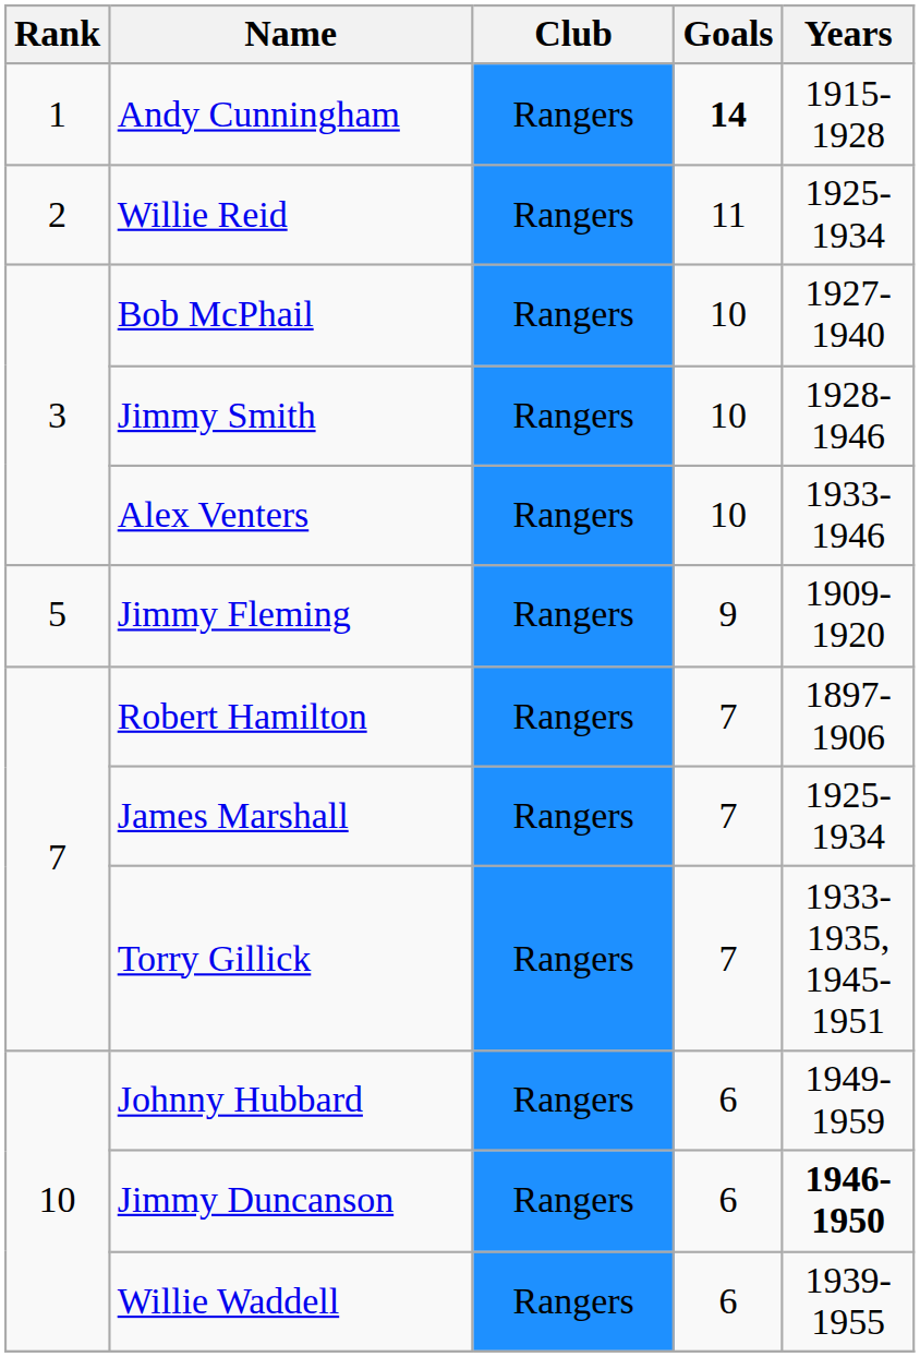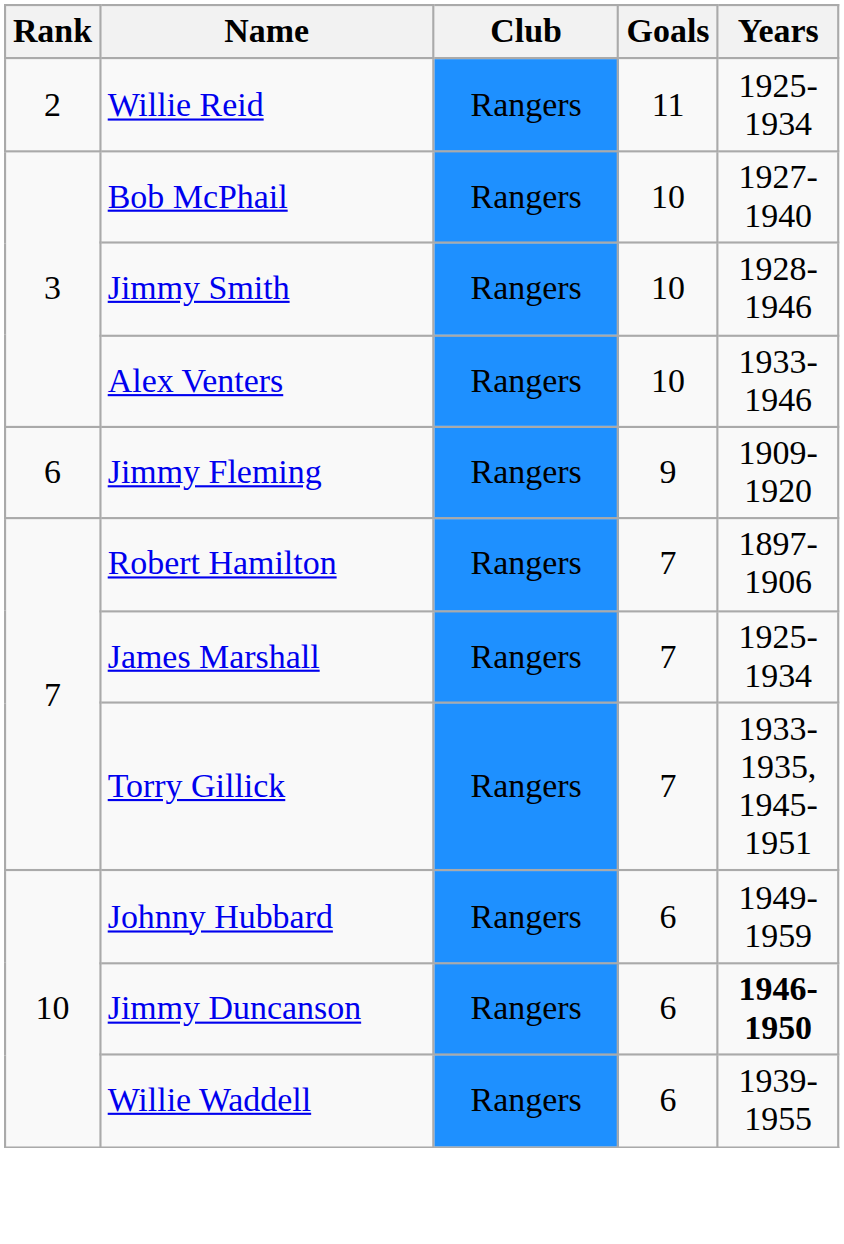 <table class="wikitable sortable" style="text-align: center; font-size:100%">
 <tr>
 <th width=10>Rank</th>
 <th width=150>Name</th>
 <th width=80>Club</th>
 <th width=20>Goals</th>
 <th width=50>Years</th>
-</tr>
-<tr>
-<td>1</td>
-<td align=left><a href='#'>Andy Cunningham</a></td>
-<td bgcolor="#1E90FF">Rangers</td>
-<td><strong>14</strong></td>
-<td>1915-1928</td>
 </tr>
 <tr>
 <td>2</td>
 <td align=left><a href='#'>Willie Reid</a></td>
 <td bgcolor="#1E90FF">Rangers</td>
 <td>11</td>
 <td>1925-1934</td>
 </tr>
 <tr>
 <td rowspan="3">3</td>
 <td align=left><a href='#'>Bob McPhail</a></td>
 <td bgcolor="#1E90FF">Rangers</td>
 <td>10</td>
 <td>1927-1940</td>
 </tr>
 <tr>
 <td align=left><a href='#'>Jimmy Smith</a></td>
 <td bgcolor="#1E90FF">Rangers</td>
 <td>10</td>
 <td>1928-1946</td>
 </tr>
 <tr>
 <td align=left><a href='#'>Alex Venters</a></td>
 <td bgcolor="#1E90FF">Rangers</td>
 <td>10</td>
 <td>1933-1946</td>
 </tr>
 <tr>
-<td>5</td>
+<td>6</td>
 <td align=left><a href='#'>Jimmy Fleming</a></td>
 <td bgcolor="#1E90FF">Rangers</td>
 <td>9</td>
 <td>1909-1920</td>
 </tr>
 <tr>
 <td rowspan="3">7</td>
 <td align=left><a href='#'>Robert Hamilton</a></td>
 <td bgcolor="#1E90FF">Rangers</td>
 <td>7</td>
 <td>1897-1906</td>
 </tr>
 <tr>
 <td align=left><a href='#'>James Marshall</a></td>
 <td bgcolor="#1E90FF">Rangers</td>
 <td>7</td>
 <td>1925-1934</td>
 </tr>
 <tr>
 <td align=left><a href='#'>Torry Gillick</a></td>
 <td bgcolor="#1E90FF">Rangers</td>
 <td>7</td>
 <td>1933-1935, 1945-1951</td>
 </tr>
 <tr>
 <td rowspan="3">10</td>
 <td align=left><a href='#'>Johnny Hubbard</a></td>
 <td bgcolor="#1E90FF">Rangers</td>
 <td>6</td>
 <td>1949-1959</td>
 </tr>
 <tr>
 <td align=left><a href='#'>Jimmy Duncanson</a></td>
 <td bgcolor="#1E90FF">Rangers</td>
 <td>6</td>
 <td><strong>1946-1950</strong></td>
 </tr>
 <tr>
 <td align=left><a href='#'>Willie Waddell</a></td>
 <td bgcolor="#1E90FF">Rangers</td>
 <td>6</td>
 <td>1939-1955</td>
 </tr>
 <tr>
 </tr>
 </table>
